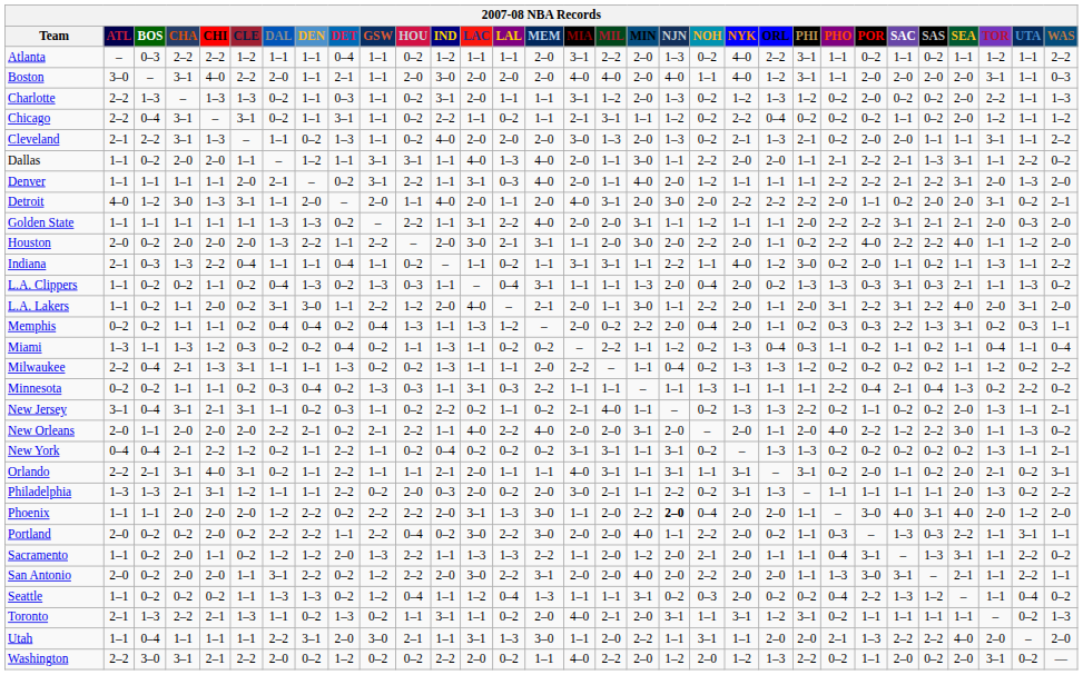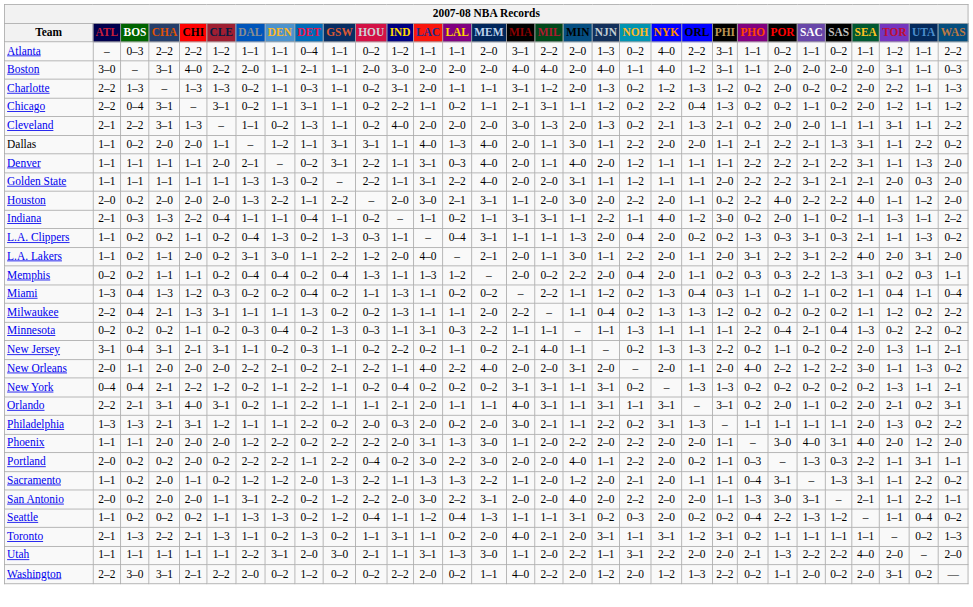 <table class="wikitable" style="font-size:86%; text-align:center;">
 <tr>
 <th colspan=31>2007-08 NBA Records</th>
 </tr>
 <tr>
 <th width=100>Team</th>
 <th style="background:#00004d;color:#C41E3a;width=35">ATL</th>
 <th style="background:#006400;color:#FFFFFF;width=35">BOS</th>
 <th style="background:#253E6A;color:#DF5106;width=35">CHA</th>
 <th style="background:#FF0000;color:#000000;width=35">CHI</th>
 <th style="background:#9F1F32;color:#001D43;width=35">CLE</th>
 <th style="background:#0055BA;color:#898D8F;width=35">DAL</th>
 <th style="background:#4C92CC;color:#FDB827;width=35">DEN</th>
 <th style="background:#006BB7;color:#ED164B;width=35">DET</th>
 <th style="background:#072E63;color:#DC5A34;width=35">GSW</th>
 <th style="background:#D31145;color:#CBD4D8;width=35">HOU</th>
 <th style="background:#000080;color:#FFD700;width=35">IND</th>
 <th style="background:#F9160D;color:#1A2E8B;width=35">LAC</th>
 <th style="background:#800080;color:#FFD700;width=35">LAL</th>
 <th style="background:#00265B;color:#BAD1EB;width=35">MEM</th>
 <th style="background:#000000;color:#8B0000;width=35">MIA</th>
 <th style="background:#00471B;color:#AC1A2F;width=35">MIL</th>
 <th style="background:#044D80;color:#000000;width=35">MIN</th>
 <th style="background:#12305B;color:#C4CED4;width=35">NJN</th>
 <th style="background:#0093B1;color:#FDB827;width=35">NOH</th>
 <th style="background:#0000FF;color:#FF8C00;width=35">NYK</th>
 <th style="background:#0000FF;color:#000000;width=35">ORL</th>
 <th style="background:#000000;color:#BB9754;width=35">PHI</th>
 <th style="background:#800080;color:#FF4500;width=35">PHO</th>
 <th style="background:#000000;color:#FF0000;width=35">POR</th>
 <th style="background:#6846A8;color:#FFFFFF;width=35">SAC</th>
 <th style="background:#000000;color:#C0C0C0;width=35">SAS</th>
 <th style="background:#005831;color:#FFC322;width=35">SEA</th>
 <th style="background:#7436BF;color:#BE0F34;width=35">TOR</th>
 <th style="background:#042A5C;color:#4C8ECC;width=35">UTA</th>
 <th style="background:#044D7D;color:#BC7A44;width=35">WAS</th>
 </tr>
 <tr>
 <td style="text-align:left;"><a href='#'>Atlanta</a></td>
 <td>–</td>
 <td>0–3</td>
 <td>2–2</td>
 <td>2–2</td>
 <td>1–2</td>
 <td>1–1</td>
 <td>1–1</td>
 <td>0–4</td>
 <td>1–1</td>
 <td>0–2</td>
 <td>1–2</td>
 <td>1–1</td>
 <td>1–1</td>
 <td>2–0</td>
 <td>3–1</td>
 <td>2–2</td>
 <td>2–0</td>
 <td>1–3</td>
 <td>0–2</td>
 <td>4–0</td>
 <td>2–2</td>
 <td>3–1</td>
 <td>1–1</td>
 <td>0–2</td>
 <td>1–1</td>
 <td>0–2</td>
 <td>1–1</td>
 <td>1–2</td>
 <td>1–1</td>
 <td>2–2</td>
 </tr>
 <tr>
 <td style="text-align:left;"><a href='#'>Boston</a></td>
 <td>3–0</td>
 <td>–</td>
 <td>3–1</td>
 <td>4–0</td>
 <td>2–2</td>
 <td>2–0</td>
 <td>1–1</td>
 <td>2–1</td>
 <td>1–1</td>
 <td>2–0</td>
 <td>3–0</td>
 <td>2–0</td>
 <td>2–0</td>
 <td>2–0</td>
 <td>4–0</td>
 <td>4–0</td>
 <td>2–0</td>
 <td>4–0</td>
 <td>1–1</td>
 <td>4–0</td>
 <td>1–2</td>
 <td>3–1</td>
 <td>1–1</td>
 <td>2–0</td>
 <td>2–0</td>
 <td>2–0</td>
 <td>2–0</td>
 <td>3–1</td>
 <td>1–1</td>
 <td>0–3</td>
 </tr>
 <tr>
 <td style="text-align:left;"><a href='#'>Charlotte</a></td>
 <td>2–2</td>
 <td>1–3</td>
 <td>–</td>
 <td>1–3</td>
 <td>1–3</td>
 <td>0–2</td>
 <td>1–1</td>
 <td>0–3</td>
 <td>1–1</td>
 <td>0–2</td>
 <td>3–1</td>
 <td>2–0</td>
 <td>1–1</td>
 <td>1–1</td>
 <td>3–1</td>
 <td>1–2</td>
 <td>2–0</td>
 <td>1–3</td>
 <td>0–2</td>
 <td>1–2</td>
 <td>1–3</td>
 <td>1–2</td>
 <td>0–2</td>
 <td>2–0</td>
 <td>0–2</td>
 <td>0–2</td>
 <td>2–0</td>
 <td>2–2</td>
 <td>1–1</td>
 <td>1–3</td>
 </tr>
 <tr>
 <td style="text-align:left;"><a href='#'>Chicago</a></td>
 <td>2–2</td>
 <td>0–4</td>
 <td>3–1</td>
 <td>–</td>
 <td>3–1</td>
 <td>0–2</td>
 <td>1–1</td>
 <td>3–1</td>
 <td>1–1</td>
 <td>0–2</td>
 <td>2–2</td>
 <td>1–1</td>
 <td>0–2</td>
 <td>1–1</td>
 <td>2–1</td>
 <td>3–1</td>
 <td>1–1</td>
 <td>1–2</td>
 <td>0–2</td>
 <td>2–2</td>
 <td>0–4</td>
-<td>0–2</td>
+<td>1–3</td>
 <td>0–2</td>
 <td>0–2</td>
 <td>1–1</td>
 <td>0–2</td>
 <td>2–0</td>
 <td>1–2</td>
 <td>1–1</td>
 <td>1–2</td>
 </tr>
 <tr>
 <td style="text-align:left;"><a href='#'>Cleveland</a></td>
 <td>2–1</td>
 <td>2–2</td>
 <td>3–1</td>
 <td>1–3</td>
 <td>–</td>
 <td>1–1</td>
 <td>0–2</td>
 <td>1–3</td>
 <td>1–1</td>
 <td>0–2</td>
 <td>4–0</td>
 <td>2–0</td>
 <td>2–0</td>
 <td>2–0</td>
 <td>3–0</td>
 <td>1–3</td>
 <td>2–0</td>
 <td>1–3</td>
 <td>0–2</td>
 <td>2–1</td>
 <td>1–3</td>
 <td>2–1</td>
 <td>0–2</td>
 <td>2–0</td>
 <td>2–0</td>
 <td>1–1</td>
 <td>1–1</td>
 <td>3–1</td>
 <td>1–1</td>
 <td>2–2</td>
 </tr>
 <tr>
 <td style="text-align:left;">Dallas</td>
 <td>1–1</td>
 <td>0–2</td>
 <td>2–0</td>
 <td>2–0</td>
 <td>1–1</td>
 <td>–</td>
 <td>1–2</td>
 <td>1–1</td>
 <td>3–1</td>
 <td>3–1</td>
 <td>1–1</td>
 <td>4–0</td>
 <td>1–3</td>
 <td>4–0</td>
 <td>2–0</td>
 <td>1–1</td>
 <td>3–0</td>
 <td>1–1</td>
 <td>2–2</td>
 <td>2–0</td>
 <td>2–0</td>
 <td>1–1</td>
 <td>2–1</td>
 <td>2–2</td>
 <td>2–1</td>
 <td>1–3</td>
 <td>3–1</td>
 <td>1–1</td>
 <td>2–2</td>
 <td>0–2</td>
 </tr>
 <tr>
 <td style="text-align:left;"><a href='#'>Denver</a></td>
 <td>1–1</td>
 <td>1–1</td>
 <td>1–1</td>
 <td>1–1</td>
 <td>2–0</td>
 <td>2–1</td>
 <td>–</td>
 <td>0–2</td>
 <td>3–1</td>
 <td>2–2</td>
 <td>1–1</td>
 <td>3–1</td>
 <td>0–3</td>
 <td>4–0</td>
 <td>2–0</td>
 <td>1–1</td>
 <td>4–0</td>
 <td>2–0</td>
 <td>1–2</td>
 <td>1–1</td>
 <td>1–1</td>
 <td>1–1</td>
 <td>2–2</td>
 <td>2–2</td>
 <td>2–1</td>
 <td>2–2</td>
 <td>3–1</td>
-<td>2–0</td>
+<td>1–1</td>
 <td>1–3</td>
 <td>2–0</td>
-</tr>
-<tr>
-<td style="text-align:left;"><a href='#'>Detroit</a></td>
-<td>4–0</td>
-<td>1–2</td>
-<td>3–0</td>
-<td>1–3</td>
-<td>3–1</td>
-<td>1–1</td>
-<td>2–0</td>
-<td>–</td>
-<td>2–0</td>
-<td>1–1</td>
-<td>4–0</td>
-<td>2–0</td>
-<td>1–1</td>
-<td>2–0</td>
-<td>4–0</td>
-<td>3–1</td>
-<td>2–0</td>
-<td>3–0</td>
-<td>2–0</td>
-<td>2–2</td>
-<td>2–2</td>
-<td>2–2</td>
-<td>2–0</td>
-<td>1–1</td>
-<td>0–2</td>
-<td>2–0</td>
-<td>2–0</td>
-<td>3–1</td>
-<td>0–2</td>
-<td>2–1</td>
 </tr>
 <tr>
 <td style="text-align:left;"><a href='#'>Golden State</a></td>
 <td>1–1</td>
 <td>1–1</td>
 <td>1–1</td>
 <td>1–1</td>
 <td>1–1</td>
 <td>1–3</td>
 <td>1–3</td>
 <td>0–2</td>
 <td>–</td>
 <td>2–2</td>
 <td>1–1</td>
 <td>3–1</td>
 <td>2–2</td>
 <td>4–0</td>
 <td>2–0</td>
 <td>2–0</td>
 <td>3–1</td>
 <td>1–1</td>
 <td>1–2</td>
 <td>1–1</td>
 <td>1–1</td>
 <td>2–0</td>
 <td>2–2</td>
 <td>2–2</td>
 <td>3–1</td>
 <td>2–1</td>
 <td>2–1</td>
 <td>2–0</td>
 <td>0–3</td>
 <td>2–0</td>
 </tr>
 <tr>
 <td style="text-align:left;"><a href='#'>Houston</a></td>
 <td>2–0</td>
 <td>0–2</td>
 <td>2–0</td>
 <td>2–0</td>
 <td>2–0</td>
 <td>1–3</td>
 <td>2–2</td>
 <td>1–1</td>
 <td>2–2</td>
 <td>–</td>
 <td>2–0</td>
 <td>3–0</td>
 <td>2–1</td>
 <td>3–1</td>
 <td>1–1</td>
 <td>2–0</td>
 <td>3–0</td>
 <td>2–0</td>
 <td>2–2</td>
 <td>2–0</td>
 <td>1–1</td>
 <td>0–2</td>
 <td>2–2</td>
 <td>4–0</td>
 <td>2–2</td>
 <td>2–2</td>
 <td>4–0</td>
 <td>1–1</td>
 <td>1–2</td>
 <td>2–0</td>
 </tr>
 <tr>
 <td style="text-align:left;"><a href='#'>Indiana</a></td>
 <td>2–1</td>
 <td>0–3</td>
 <td>1–3</td>
 <td>2–2</td>
 <td>0–4</td>
 <td>1–1</td>
 <td>1–1</td>
 <td>0–4</td>
 <td>1–1</td>
 <td>0–2</td>
 <td>–</td>
 <td>1–1</td>
 <td>0–2</td>
 <td>1–1</td>
 <td>3–1</td>
 <td>3–1</td>
 <td>1–1</td>
 <td>2–2</td>
 <td>1–1</td>
 <td>4–0</td>
 <td>1–2</td>
 <td>3–0</td>
 <td>0–2</td>
 <td>2–0</td>
 <td>1–1</td>
 <td>0–2</td>
 <td>1–1</td>
 <td>1–3</td>
 <td>1–1</td>
 <td>2–2</td>
 </tr>
 <tr>
 <td style="text-align:left;"><a href='#'>L.A. Clippers</a></td>
 <td>1–1</td>
 <td>0–2</td>
 <td>0–2</td>
 <td>1–1</td>
 <td>0–2</td>
 <td>0–4</td>
 <td>1–3</td>
 <td>0–2</td>
 <td>1–3</td>
 <td>0–3</td>
 <td>1–1</td>
 <td>–</td>
 <td>0–4</td>
 <td>3–1</td>
 <td>1–1</td>
 <td>1–1</td>
 <td>1–3</td>
 <td>2–0</td>
 <td>0–4</td>
 <td>2–0</td>
 <td>0–2</td>
-<td>1–3</td>
+<td>0–2</td>
 <td>1–3</td>
 <td>0–3</td>
 <td>3–1</td>
 <td>0–3</td>
 <td>2–1</td>
 <td>1–1</td>
 <td>1–3</td>
 <td>0–2</td>
 </tr>
 <tr>
 <td style="text-align:left;"><a href='#'>L.A. Lakers</a></td>
 <td>1–1</td>
 <td>0–2</td>
 <td>1–1</td>
 <td>2–0</td>
 <td>0–2</td>
 <td>3–1</td>
 <td>3–0</td>
 <td>1–1</td>
 <td>2–2</td>
 <td>1–2</td>
 <td>2–0</td>
 <td>4–0</td>
 <td>–</td>
 <td>2–1</td>
 <td>2–0</td>
 <td>1–1</td>
 <td>3–0</td>
 <td>1–1</td>
 <td>2–2</td>
 <td>2–0</td>
 <td>1–1</td>
 <td>2–0</td>
 <td>3–1</td>
 <td>2–2</td>
 <td>3–1</td>
 <td>2–2</td>
 <td>4–0</td>
 <td>2–0</td>
 <td>3–1</td>
 <td>2–0</td>
 </tr>
 <tr>
 <td style="text-align:left;"><a href='#'>Memphis</a></td>
 <td>0–2</td>
 <td>0–2</td>
 <td>1–1</td>
 <td>1–1</td>
 <td>0–2</td>
 <td>0–4</td>
 <td>0–4</td>
 <td>0–2</td>
 <td>0–4</td>
 <td>1–3</td>
 <td>1–1</td>
 <td>1–3</td>
 <td>1–2</td>
 <td>–</td>
 <td>2–0</td>
 <td>0–2</td>
 <td>2–2</td>
 <td>2–0</td>
 <td>0–4</td>
 <td>2–0</td>
 <td>1–1</td>
 <td>0–2</td>
 <td>0–3</td>
 <td>0–3</td>
 <td>2–2</td>
 <td>1–3</td>
 <td>3–1</td>
 <td>0–2</td>
 <td>0–3</td>
 <td>1–1</td>
 </tr>
 <tr>
 <td style="text-align:left;"><a href='#'>Miami</a></td>
 <td>1–3</td>
-<td>1–1</td>
+<td>0–4</td>
 <td>1–3</td>
 <td>1–2</td>
 <td>0–3</td>
 <td>0–2</td>
 <td>0–2</td>
 <td>0–4</td>
 <td>0–2</td>
 <td>1–1</td>
 <td>1–3</td>
 <td>1–1</td>
 <td>0–2</td>
 <td>0–2</td>
 <td>–</td>
 <td>2–2</td>
 <td>1–1</td>
 <td>1–2</td>
 <td>0–2</td>
 <td>1–3</td>
 <td>0–4</td>
 <td>0–3</td>
 <td>1–1</td>
 <td>0–2</td>
 <td>1–1</td>
 <td>0–2</td>
 <td>1–1</td>
 <td>0–4</td>
 <td>1–1</td>
 <td>0–4</td>
 </tr>
 <tr>
 <td style="text-align:left;"><a href='#'>Milwaukee</a></td>
 <td>2–2</td>
 <td>0–4</td>
 <td>2–1</td>
 <td>1–3</td>
 <td>3–1</td>
 <td>1–1</td>
 <td>1–1</td>
 <td>1–3</td>
 <td>0–2</td>
 <td>0–2</td>
 <td>1–3</td>
 <td>1–1</td>
 <td>1–1</td>
 <td>2–0</td>
 <td>2–2</td>
 <td>–</td>
 <td>1–1</td>
 <td>0–4</td>
 <td>0–2</td>
 <td>1–3</td>
 <td>1–3</td>
 <td>1–2</td>
 <td>0–2</td>
 <td>0–2</td>
 <td>0–2</td>
 <td>0–2</td>
 <td>1–1</td>
 <td>1–2</td>
 <td>0–2</td>
 <td>2–2</td>
 </tr>
 <tr>
 <td style="text-align:left;"><a href='#'>Minnesota</a></td>
 <td>0–2</td>
 <td>0–2</td>
-<td>1–1</td>
+<td>0–2</td>
 <td>1–1</td>
 <td>0–2</td>
 <td>0–3</td>
 <td>0–4</td>
 <td>0–2</td>
 <td>1–3</td>
 <td>0–3</td>
 <td>1–1</td>
 <td>3–1</td>
 <td>0–3</td>
 <td>2–2</td>
 <td>1–1</td>
 <td>1–1</td>
 <td>–</td>
 <td>1–1</td>
 <td>1–3</td>
 <td>1–1</td>
 <td>1–1</td>
 <td>1–1</td>
 <td>2–2</td>
 <td>0–4</td>
 <td>2–1</td>
 <td>0–4</td>
 <td>1–3</td>
 <td>0–2</td>
 <td>2–2</td>
 <td>0–2</td>
 </tr>
 <tr>
 <td style="text-align:left;"><a href='#'>New Jersey</a></td>
 <td>3–1</td>
 <td>0–4</td>
 <td>3–1</td>
 <td>2–1</td>
 <td>3–1</td>
 <td>1–1</td>
 <td>0–2</td>
 <td>0–3</td>
 <td>1–1</td>
 <td>0–2</td>
 <td>2–2</td>
 <td>0–2</td>
 <td>1–1</td>
 <td>0–2</td>
 <td>2–1</td>
 <td>4–0</td>
 <td>1–1</td>
 <td>–</td>
 <td>0–2</td>
 <td>1–3</td>
 <td>1–3</td>
 <td>2–2</td>
 <td>0–2</td>
 <td>1–1</td>
 <td>0–2</td>
 <td>0–2</td>
 <td>2–0</td>
 <td>1–3</td>
 <td>1–1</td>
 <td>2–1</td>
 </tr>
 <tr>
 <td style="text-align:left;"><a href='#'>New Orleans</a></td>
 <td>2–0</td>
 <td>1–1</td>
 <td>2–0</td>
 <td>2–0</td>
 <td>2–0</td>
 <td>2–2</td>
 <td>2–1</td>
 <td>0–2</td>
 <td>2–1</td>
 <td>2–2</td>
 <td>1–1</td>
 <td>4–0</td>
 <td>2–2</td>
 <td>4–0</td>
 <td>2–0</td>
 <td>2–0</td>
 <td>3–1</td>
 <td>2–0</td>
 <td>–</td>
 <td>2–0</td>
 <td>1–1</td>
 <td>2–0</td>
 <td>4–0</td>
 <td>2–2</td>
 <td>1–2</td>
 <td>2–2</td>
 <td>3–0</td>
 <td>1–1</td>
 <td>1–3</td>
 <td>0–2</td>
 </tr>
 <tr>
 <td style="text-align:left;"><a href='#'>New York</a></td>
 <td>0–4</td>
 <td>0–4</td>
 <td>2–1</td>
 <td>2–2</td>
 <td>1–2</td>
 <td>0–2</td>
 <td>1–1</td>
 <td>2–2</td>
 <td>1–1</td>
 <td>0–2</td>
 <td>0–4</td>
 <td>0–2</td>
 <td>0–2</td>
 <td>0–2</td>
 <td>3–1</td>
 <td>3–1</td>
 <td>1–1</td>
 <td>3–1</td>
 <td>0–2</td>
 <td>–</td>
 <td>1–3</td>
 <td>1–3</td>
 <td>0–2</td>
 <td>0–2</td>
 <td>0–2</td>
 <td>0–2</td>
 <td>0–2</td>
 <td>1–3</td>
 <td>1–1</td>
 <td>2–1</td>
 </tr>
 <tr>
 <td style="text-align:left;"><a href='#'>Orlando</a></td>
 <td>2–2</td>
 <td>2–1</td>
 <td>3–1</td>
 <td>4–0</td>
 <td>3–1</td>
 <td>0–2</td>
 <td>1–1</td>
 <td>2–2</td>
 <td>1–1</td>
 <td>1–1</td>
 <td>2–1</td>
 <td>2–0</td>
 <td>1–1</td>
 <td>1–1</td>
 <td>4–0</td>
 <td>3–1</td>
 <td>1–1</td>
 <td>3–1</td>
 <td>1–1</td>
 <td>3–1</td>
 <td>–</td>
 <td>3–1</td>
 <td>0–2</td>
 <td>2–0</td>
 <td>1–1</td>
 <td>0–2</td>
 <td>2–0</td>
 <td>2–1</td>
 <td>0–2</td>
 <td>3–1</td>
 </tr>
 <tr>
 <td style="text-align:left;"><a href='#'>Philadelphia</a></td>
 <td>1–3</td>
 <td>1–3</td>
 <td>2–1</td>
 <td>3–1</td>
 <td>1–2</td>
 <td>1–1</td>
 <td>1–1</td>
 <td>2–2</td>
 <td>0–2</td>
 <td>2–0</td>
 <td>0–3</td>
 <td>2–0</td>
 <td>0–2</td>
 <td>2–0</td>
 <td>3–0</td>
 <td>2–1</td>
 <td>1–1</td>
 <td>2–2</td>
 <td>0–2</td>
 <td>3–1</td>
 <td>1–3</td>
 <td>–</td>
 <td>1–1</td>
 <td>1–1</td>
 <td>1–1</td>
 <td>1–1</td>
 <td>2–0</td>
 <td>1–3</td>
 <td>0–2</td>
 <td>2–2</td>
 </tr>
 <tr>
 <td style="text-align:left;"><a href='#'>Phoenix</a></td>
 <td>1–1</td>
 <td>1–1</td>
 <td>2–0</td>
 <td>2–0</td>
 <td>2–0</td>
 <td>1–2</td>
 <td>2–2</td>
 <td>0–2</td>
 <td>2–2</td>
 <td>2–2</td>
 <td>2–0</td>
 <td>3–1</td>
 <td>1–3</td>
 <td>3–0</td>
 <td>1–1</td>
 <td>2–0</td>
 <td>2–2</td>
-<td><strong>2–0</strong></td>
-<td>0–4</td>
+<td>2–0</td>
+<td>2–2</td>
 <td>2–0</td>
 <td>2–0</td>
 <td>1–1</td>
 <td>–</td>
 <td>3–0</td>
 <td>4–0</td>
 <td>3–1</td>
 <td>4–0</td>
 <td>2–0</td>
 <td>1–2</td>
 <td>2–0</td>
 </tr>
 <tr>
 <td style="text-align:left;"><a href='#'>Portland</a></td>
 <td>2–0</td>
 <td>0–2</td>
 <td>0–2</td>
 <td>2–0</td>
 <td>0–2</td>
 <td>2–2</td>
 <td>2–2</td>
 <td>1–1</td>
 <td>2–2</td>
 <td>0–4</td>
 <td>0–2</td>
 <td>3–0</td>
 <td>2–2</td>
 <td>3–0</td>
 <td>2–0</td>
 <td>2–0</td>
 <td>4–0</td>
 <td>1–1</td>
 <td>2–2</td>
 <td>2–0</td>
 <td>0–2</td>
 <td>1–1</td>
 <td>0–3</td>
 <td>–</td>
 <td>1–3</td>
 <td>0–3</td>
 <td>2–2</td>
 <td>1–1</td>
 <td>3–1</td>
 <td>1–1</td>
 </tr>
 <tr>
 <td style="text-align:left;"><a href='#'>Sacramento</a></td>
 <td>1–1</td>
 <td>0–2</td>
 <td>2–0</td>
 <td>1–1</td>
 <td>0–2</td>
 <td>1–2</td>
 <td>1–2</td>
 <td>2–0</td>
 <td>1–3</td>
 <td>2–2</td>
 <td>1–1</td>
 <td>1–3</td>
 <td>1–3</td>
 <td>2–2</td>
 <td>1–1</td>
 <td>2–0</td>
 <td>1–2</td>
 <td>2–0</td>
 <td>2–1</td>
 <td>2–0</td>
 <td>1–1</td>
 <td>1–1</td>
 <td>0–4</td>
 <td>3–1</td>
 <td>–</td>
 <td>1–3</td>
 <td>3–1</td>
 <td>1–1</td>
 <td>2–2</td>
 <td>0–2</td>
 </tr>
 <tr>
 <td style="text-align:left;"><a href='#'>San Antonio</a></td>
 <td>2–0</td>
 <td>0–2</td>
 <td>2–0</td>
 <td>2–0</td>
 <td>1–1</td>
 <td>3–1</td>
 <td>2–2</td>
 <td>0–2</td>
 <td>1–2</td>
 <td>2–2</td>
 <td>2–0</td>
 <td>3–0</td>
 <td>2–2</td>
 <td>3–1</td>
 <td>2–0</td>
 <td>2–0</td>
 <td>4–0</td>
 <td>2–0</td>
 <td>2–2</td>
 <td>2–0</td>
 <td>2–0</td>
 <td>1–1</td>
 <td>1–3</td>
 <td>3–0</td>
 <td>3–1</td>
 <td>–</td>
 <td>2–1</td>
 <td>1–1</td>
 <td>2–2</td>
 <td>1–1</td>
 </tr>
 <tr>
 <td style="text-align:left;"><a href='#'>Seattle</a></td>
 <td>1–1</td>
 <td>0–2</td>
 <td>0–2</td>
 <td>0–2</td>
 <td>1–1</td>
 <td>1–3</td>
 <td>1–3</td>
 <td>0–2</td>
 <td>1–2</td>
 <td>0–4</td>
 <td>1–1</td>
 <td>1–2</td>
 <td>0–4</td>
 <td>1–3</td>
 <td>1–1</td>
 <td>1–1</td>
 <td>3–1</td>
 <td>0–2</td>
 <td>0–3</td>
 <td>2–0</td>
 <td>0–2</td>
 <td>0–2</td>
 <td>0–4</td>
 <td>2–2</td>
 <td>1–3</td>
 <td>1–2</td>
 <td>–</td>
 <td>1–1</td>
 <td>0–4</td>
 <td>0–2</td>
 </tr>
 <tr>
 <td style="text-align:left;"><a href='#'>Toronto</a></td>
 <td>2–1</td>
 <td>1–3</td>
 <td>2–2</td>
 <td>2–1</td>
 <td>1–3</td>
 <td>1–1</td>
 <td>0–2</td>
 <td>1–3</td>
 <td>0–2</td>
 <td>1–1</td>
 <td>3–1</td>
 <td>1–1</td>
 <td>0–2</td>
 <td>2–0</td>
 <td>4–0</td>
 <td>2–1</td>
 <td>2–0</td>
 <td>3–1</td>
 <td>1–1</td>
 <td>3–1</td>
 <td>1–2</td>
 <td>3–1</td>
 <td>0–2</td>
 <td>1–1</td>
 <td>1–1</td>
 <td>1–1</td>
 <td>1–1</td>
 <td>–</td>
 <td>0–2</td>
 <td>1–3</td>
 </tr>
 <tr>
 <td style="text-align:left;"><a href='#'>Utah</a></td>
 <td>1–1</td>
-<td>0–4</td>
+<td>1–1</td>
 <td>1–1</td>
 <td>1–1</td>
 <td>1–1</td>
 <td>2–2</td>
 <td>3–1</td>
 <td>2–0</td>
 <td>3–0</td>
 <td>2–1</td>
 <td>1–1</td>
 <td>3–1</td>
 <td>1–3</td>
 <td>3–0</td>
 <td>1–1</td>
 <td>2–0</td>
 <td>2–2</td>
 <td>1–1</td>
 <td>3–1</td>
-<td>1–1</td>
+<td>2–2</td>
 <td>2–0</td>
 <td>2–0</td>
 <td>2–1</td>
 <td>1–3</td>
 <td>2–2</td>
 <td>2–2</td>
 <td>4–0</td>
 <td>2–0</td>
 <td>–</td>
 <td>2–0</td>
 </tr>
 <tr>
 <td style="text-align:left;"><a href='#'>Washington</a></td>
 <td>2–2</td>
 <td>3–0</td>
 <td>3–1</td>
 <td>2–1</td>
 <td>2–2</td>
 <td>2–0</td>
 <td>0–2</td>
 <td>1–2</td>
 <td>0–2</td>
 <td>0–2</td>
 <td>2–2</td>
 <td>2–0</td>
 <td>0–2</td>
 <td>1–1</td>
 <td>4–0</td>
 <td>2–2</td>
 <td>2–0</td>
 <td>1–2</td>
 <td>2–0</td>
 <td>1–2</td>
 <td>1–3</td>
 <td>2–2</td>
 <td>0–2</td>
 <td>1–1</td>
 <td>2–0</td>
 <td>0–2</td>
 <td>2–0</td>
 <td>3–1</td>
 <td>0–2</td>
 <td>—</td>
 </tr>
 </table>
